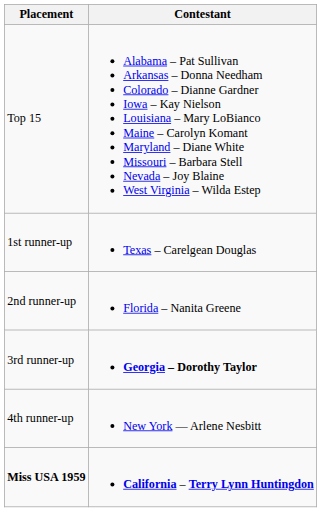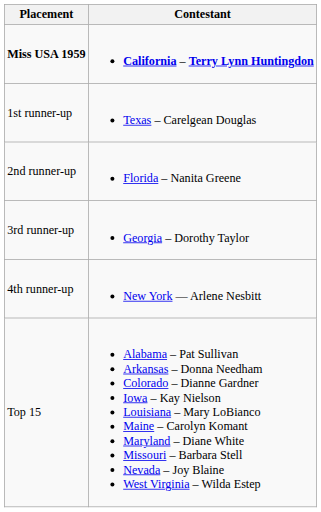 <table class="wikitable sortable" style="font-size: 95%;">
 <tr>
 <th>Placement</th>
 <th>Contestant</th>
 </tr>
 <tr>
-<td>Top 15</td>
-<td><br><ul><li><a href='#'>Alabama</a> – Pat Sullivan</li><li><a href='#'>Arkansas</a> – Donna Needham</li><li><a href='#'>Colorado</a> – Dianne Gardner</li><li><a href='#'>Iowa</a> – Kay Nielson</li><li><a href='#'>Louisiana</a> – Mary LoBianco</li><li><a href='#'>Maine</a> –  Carolyn Komant</li><li><a href='#'>Maryland</a> –  Diane White</li><li><a href='#'>Missouri</a> – Barbara Stell</li><li><a href='#'>Nevada</a> – Joy Blaine</li><li><a href='#'>West Virginia</a> – Wilda Estep</li></ul></td>
+<td><strong>Miss USA 1959</strong></td>
+<td><br><ul><li><strong><a href='#'>California</a></strong> –  <strong><a href='#'>Terry Lynn Huntingdon</a></strong></li></ul></td>
 </tr>
 <tr>
 <td>1st runner-up</td>
 <td><br><ul><li><a href='#'>Texas</a> – Carelgean Douglas</li></ul></td>
 </tr>
 <tr>
 <td>2nd runner-up</td>
 <td><br><ul><li><a href='#'>Florida</a> – Nanita Greene</li></ul></td>
 </tr>
 <tr>
 <td>3rd runner-up</td>
-<td><strong><br><ul><li><a href='#'>Georgia</a> – Dorothy Taylor</li></ul></strong></td>
+<td><br><ul><li><a href='#'>Georgia</a> – Dorothy Taylor</li></ul></td>
 </tr>
 <tr>
 <td>4th runner-up</td>
 <td><br><ul><li><a href='#'>New York</a> — Arlene Nesbitt</li></ul></td>
 </tr>
 <tr>
-<td><strong>Miss USA 1959</strong></td>
-<td><br><ul><li><strong><a href='#'>California</a></strong> –  <strong><a href='#'>Terry Lynn Huntingdon</a></strong></li></ul></td>
+<td>Top 15</td>
+<td><br><ul><li><a href='#'>Alabama</a> – Pat Sullivan</li><li><a href='#'>Arkansas</a> – Donna Needham</li><li><a href='#'>Colorado</a> – Dianne Gardner</li><li><a href='#'>Iowa</a> – Kay Nielson</li><li><a href='#'>Louisiana</a> – Mary LoBianco</li><li><a href='#'>Maine</a> –  Carolyn Komant</li><li><a href='#'>Maryland</a> –  Diane White</li><li><a href='#'>Missouri</a> – Barbara Stell</li><li><a href='#'>Nevada</a> – Joy Blaine</li><li><a href='#'>West Virginia</a> – Wilda Estep</li></ul></td>
 </tr>
 </table>
